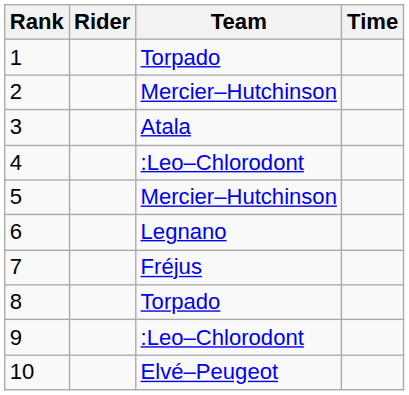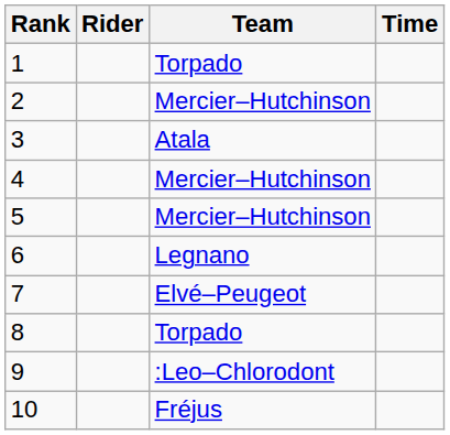 <table class="wikitable">
 <tr>
 <th scope="col">Rank</th>
 <th scope="col">Rider</th>
 <th scope="col">Team</th>
 <th scope="col">Time</th>
 </tr>
 <tr>
 <td>1</td>
 <td></td>
 <td><a href='#'>Torpado</a></td>
 <td></td>
 </tr>
 <tr>
 <td>2</td>
 <td></td>
 <td><a href='#'>Mercier–Hutchinson</a></td>
 <td></td>
 </tr>
 <tr>
 <td>3</td>
 <td></td>
 <td><a href='#'>Atala</a></td>
 <td></td>
 </tr>
 <tr>
 <td>4</td>
 <td></td>
-<td><a href='#'>:Leo–Chlorodont</a></td>
+<td><a href='#'>Mercier–Hutchinson</a></td>
 <td></td>
 </tr>
 <tr>
 <td>5</td>
 <td></td>
 <td><a href='#'>Mercier–Hutchinson</a></td>
 <td></td>
 </tr>
 <tr>
 <td>6</td>
 <td></td>
 <td><a href='#'>Legnano</a></td>
 <td></td>
 </tr>
 <tr>
 <td>7</td>
 <td></td>
-<td><a href='#'>Fréjus</a></td>
+<td><a href='#'>Elvé–Peugeot</a></td>
 <td></td>
 </tr>
 <tr>
 <td>8</td>
 <td></td>
 <td><a href='#'>Torpado</a></td>
 <td></td>
 </tr>
 <tr>
 <td>9</td>
 <td></td>
 <td><a href='#'>:Leo–Chlorodont</a></td>
 <td></td>
 </tr>
 <tr>
 <td>10</td>
 <td></td>
-<td><a href='#'>Elvé–Peugeot</a></td>
+<td><a href='#'>Fréjus</a></td>
 <td></td>
 </tr>
 </table>
